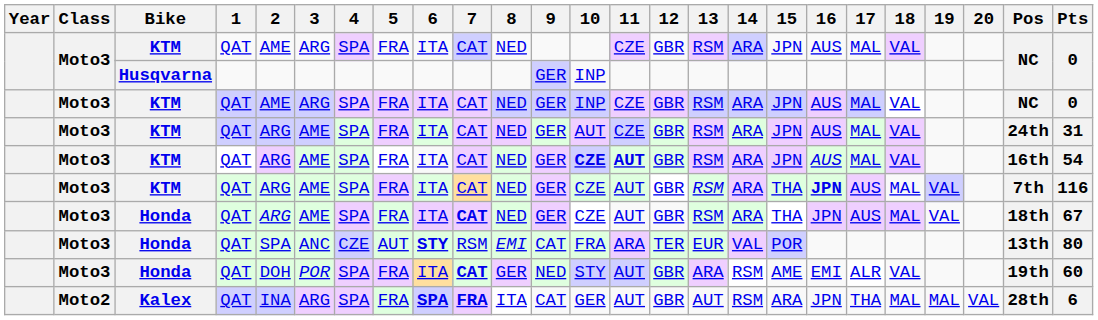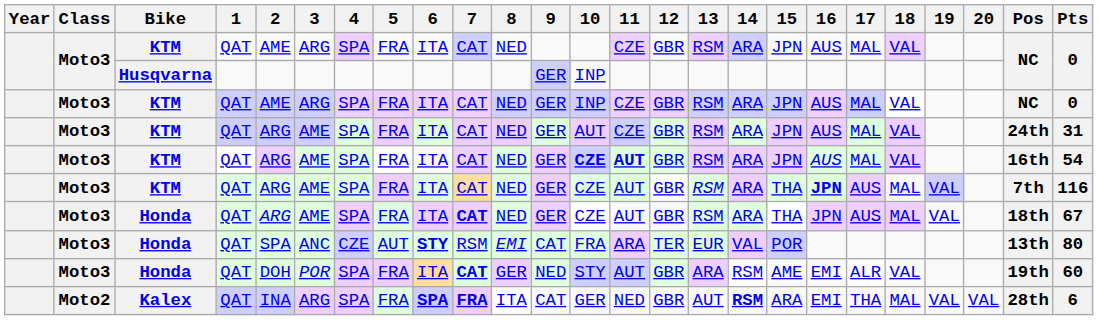 <table class="wikitable" style="text-align:center">
 <tr>
 <th>Year</th>
 <th>Class</th>
 <th>Bike</th>
 <th>1</th>
 <th>2</th>
 <th>3</th>
 <th>4</th>
 <th>5</th>
 <th>6</th>
 <th>7</th>
 <th>8</th>
 <th>9</th>
 <th>10</th>
 <th>11</th>
 <th>12</th>
 <th>13</th>
 <th>14</th>
 <th>15</th>
 <th>16</th>
 <th>17</th>
 <th>18</th>
 <th>19</th>
 <th>20</th>
 <th>Pos</th>
 <th>Pts</th>
 </tr>
 <tr>
 <th rowspan=2></th>
 <th rowspan=2>Moto3</th>
 <th><a href='#'>KTM</a></th>
 <td><a href='#'>QAT</a></td>
 <td><a href='#'>AME</a></td>
 <td><a href='#'>ARG</a></td>
 <td style="background:#efcfff;"><a href='#'>SPA</a><br></td>
 <td><a href='#'>FRA</a></td>
 <td><a href='#'>ITA</a></td>
 <td style="background:#CFCFFF;"><a href='#'>CAT</a><br></td>
 <td><a href='#'>NED</a></td>
 <td></td>
 <td></td>
 <td style="background:#efcfff;"><a href='#'>CZE</a><br></td>
 <td><a href='#'>GBR</a></td>
 <td style="background:#efcfff;"><a href='#'>RSM</a><br></td>
 <td style="background:#CFCFFF;"><a href='#'>ARA</a><br></td>
 <td><a href='#'>JPN</a></td>
 <td><a href='#'>AUS</a></td>
 <td><a href='#'>MAL</a></td>
 <td style="background:#efcfff;"><a href='#'>VAL</a><br></td>
 <td></td>
 <td></td>
 <th rowspan=2>NC</th>
 <th rowspan=2>0</th>
 </tr>
 <tr>
 <th><a href='#'>Husqvarna</a></th>
 <td></td>
 <td></td>
 <td></td>
 <td></td>
 <td></td>
 <td></td>
 <td></td>
 <td></td>
 <td style="background:#CFCFFF;"><a href='#'>GER</a><br></td>
 <td><a href='#'>INP</a></td>
 <td></td>
 <td></td>
 <td></td>
 <td></td>
 <td></td>
 <td></td>
 <td></td>
 <td></td>
 <td></td>
 </tr>
 <tr>
 <th></th>
 <th>Moto3</th>
 <th><a href='#'>KTM</a></th>
 <td style="background:#CFCFFF;"><a href='#'>QAT</a><br></td>
 <td style="background:#CFCFFF;"><a href='#'>AME</a><br></td>
 <td style="background:#CFCFFF;"><a href='#'>ARG</a><br></td>
 <td style="background:#efcfff;"><a href='#'>SPA</a><br></td>
 <td style="background:#efcfff;"><a href='#'>FRA</a><br></td>
 <td style="background:#efcfff;"><a href='#'>ITA</a><br></td>
 <td style="background:#efcfff;"><a href='#'>CAT</a><br></td>
 <td style="background:#CFCFFF;"><a href='#'>NED</a><br></td>
 <td style="background:#CFCFFF;"><a href='#'>GER</a><br></td>
 <td style="background:#CFCFFF;"><a href='#'>INP</a><br></td>
 <td style="background:#efcfff;"><a href='#'>CZE</a><br></td>
 <td style="background:#efcfff;"><a href='#'>GBR</a><br></td>
 <td style="background:#CFCFFF;"><a href='#'>RSM</a><br></td>
 <td style="background:#CFCFFF;"><a href='#'>ARA</a><br></td>
 <td style="background:#CFCFFF;"><a href='#'>JPN</a><br></td>
 <td style="background:#efcfff;"><a href='#'>AUS</a><br></td>
 <td style="background:#CFCFFF;"><a href='#'>MAL</a><br></td>
 <td style="background:#FFFFFF;"><a href='#'>VAL</a><br></td>
 <td></td>
 <td></td>
 <th>NC</th>
 <th>0</th>
 </tr>
 <tr>
 <th></th>
 <th>Moto3</th>
 <th><a href='#'>KTM</a></th>
 <td style="background:#CFCFFF;"><a href='#'>QAT</a><br></td>
 <td style="background:#CFCFFF;"><a href='#'>ARG</a><br></td>
 <td style="background:#CFCFFF;"><a href='#'>AME</a><br></td>
 <td style="background:#dfffdf;"><a href='#'>SPA</a><br></td>
 <td style="background:#efcfff;"><a href='#'>FRA</a><br></td>
 <td style="background:#dfffdf;"><a href='#'>ITA</a><br></td>
 <td style="background:#efcfff;"><a href='#'>CAT</a><br></td>
 <td style="background:#efcfff;"><a href='#'>NED</a><br></td>
 <td style="background:#dfffdf;"><a href='#'>GER</a><br></td>
 <td style="background:#efcfff;"><a href='#'>AUT</a><br></td>
 <td style="background:#CFCFFF;"><a href='#'>CZE</a><br></td>
 <td style="background:#dfffdf;"><a href='#'>GBR</a><br></td>
 <td style="background:#efcfff;"><a href='#'>RSM</a><br></td>
 <td style="background:#dfffdf;"><a href='#'>ARA</a><br></td>
 <td style="background:#efcfff;"><a href='#'>JPN</a><br></td>
 <td style="background:#efcfff;"><a href='#'>AUS</a><br></td>
 <td style="background:#dfffdf;"><a href='#'>MAL</a><br></td>
 <td style="background:#efcfff;"><a href='#'>VAL</a><br></td>
 <td></td>
 <td></td>
 <th>24th</th>
 <th>31</th>
 </tr>
 <tr>
 <th></th>
 <th>Moto3</th>
 <th><a href='#'>KTM</a></th>
 <td style="background:#ffffff;"><a href='#'>QAT</a><br></td>
 <td style="background:#efcfff;"><a href='#'>ARG</a><br></td>
 <td style="background:#dfffdf;"><a href='#'>AME</a><br></td>
 <td style="background:#dfffdf;"><a href='#'>SPA</a><br></td>
 <td style="background:#ffffff;"><a href='#'>FRA</a><br></td>
 <td><a href='#'>ITA</a></td>
 <td style="background:#efcfff;"><a href='#'>CAT</a><br></td>
 <td style="background:#dfffdf;"><a href='#'>NED</a><br></td>
 <td style="background:#efcfff;"><a href='#'>GER</a><br></td>
 <td style="background:#CFCFFF;"><strong><a href='#'>CZE</a></strong><br></td>
 <td style="background:#dfffdf;"><strong><a href='#'>AUT</a></strong><br></td>
 <td style="background:#dfffdf;"><a href='#'>GBR</a><br></td>
 <td style="background:#efcfff;"><a href='#'>RSM</a><br></td>
 <td style="background:#efcfff;"><a href='#'>ARA</a><br></td>
 <td style="background:#efcfff;"><a href='#'>JPN</a><br></td>
 <td style="background:#dfffdf;"><em><a href='#'>AUS</a></em><br></td>
 <td style="background:#dfffdf;"><a href='#'>MAL</a><br></td>
 <td style="background:#efcfff;"><a href='#'>VAL</a><br></td>
 <td></td>
 <td></td>
 <th>16th</th>
 <th>54</th>
 </tr>
 <tr>
 <th></th>
 <th>Moto3</th>
 <th><a href='#'>KTM</a></th>
 <td style="background:#DFFFDF;"><a href='#'>QAT</a><br></td>
 <td style="background:#DFFFDF;"><a href='#'>ARG</a><br></td>
 <td style="background:#DFFFDF;"><a href='#'>AME</a><br></td>
 <td style="background:#DFFFDF;"><a href='#'>SPA</a><br></td>
 <td style="background:#EFCFFF;"><a href='#'>FRA</a><br></td>
 <td style="background:#DFFFDF;"><a href='#'>ITA</a><br></td>
 <td style="background:#FFDF9F;"><a href='#'>CAT</a><br></td>
 <td style="background:#DFFFDF;"><a href='#'>NED</a><br></td>
 <td style="background:#EFCFFF;"><a href='#'>GER</a><br></td>
 <td style="background:#DFFFDF;"><a href='#'>CZE</a><br></td>
 <td style="background:#DFFFDF;"><a href='#'>AUT</a><br></td>
 <td style="background:#ffffff;"><a href='#'>GBR</a><br></td>
 <td style="background:#DFFFDF;"><em><a href='#'>RSM</a></em><br></td>
 <td style="background:#EFCFFF;"><a href='#'>ARA</a><br></td>
 <td style="background:#DFFFDF;"><a href='#'>THA</a><br></td>
 <td style="background:#DFFFDF;"><strong><a href='#'>JPN</a></strong><br></td>
 <td style="background:#EFCFFF;"><a href='#'>AUS</a><br></td>
 <td><a href='#'>MAL</a></td>
 <td style="background:#CFCFFF;"><a href='#'>VAL</a><br></td>
 <td></td>
 <th>7th</th>
 <th>116</th>
 </tr>
 <tr>
 <th></th>
 <th>Moto3</th>
 <th><a href='#'>Honda</a></th>
 <td style="background:#dfffdf;"><a href='#'>QAT</a><br></td>
 <td style="background:#dfffdf;"><em><a href='#'>ARG</a></em><br></td>
 <td style="background:#dfffdf;"><a href='#'>AME</a><br></td>
 <td style="background:#efcfff;"><a href='#'>SPA</a><br></td>
 <td style="background:#dfffdf;"><a href='#'>FRA</a><br></td>
 <td style="background:#efcfff;"><a href='#'>ITA</a><br></td>
 <td style="background:#efcfff;"><strong><a href='#'>CAT</a></strong><br></td>
 <td style="background:#dfffdf;"><a href='#'>NED</a><br></td>
 <td style="background:#efcfff;"><a href='#'>GER</a><br></td>
 <td style="background:#ffffff;"><a href='#'>CZE</a><br></td>
 <td><a href='#'>AUT</a></td>
 <td><a href='#'>GBR</a></td>
 <td style="background:#dfffdf;"><a href='#'>RSM</a><br></td>
 <td style="background:#dfffdf;"><a href='#'>ARA</a><br></td>
 <td style="background:#ffffff;"><a href='#'>THA</a><br></td>
 <td style="background:#efcfff;"><a href='#'>JPN</a><br></td>
 <td style="background:#efcfff;"><a href='#'>AUS</a><br></td>
 <td style="background:#efcfff;"><a href='#'>MAL</a><br></td>
 <td><a href='#'>VAL</a></td>
 <td></td>
 <th>18th</th>
 <th>67</th>
 </tr>
 <tr>
 <th></th>
 <th>Moto3</th>
 <th><a href='#'>Honda</a></th>
 <td style="background:#dfffdf;"><a href='#'>QAT</a><br></td>
 <td style="background:#dfffdf;"><a href='#'>SPA</a><br></td>
 <td style="background:#dfffdf;"><a href='#'>ANC</a><br></td>
 <td style="background:#cfcfff;"><a href='#'>CZE</a><br></td>
 <td style="background:#dfffdf;"><a href='#'>AUT</a><br></td>
 <td style="background:#dfffdf;"><strong><a href='#'>STY</a></strong><br></td>
 <td style="background:#dfffdf;"><a href='#'>RSM</a><br></td>
 <td style="background:#dfffdf;"><em><a href='#'>EMI</a></em><br></td>
 <td style="background:#dfffdf;"><a href='#'>CAT</a><br></td>
 <td style="background:#dfffdf;"><a href='#'>FRA</a><br></td>
 <td style="background:#efcfff;"><a href='#'>ARA</a><br></td>
 <td style="background:#dfffdf;"><a href='#'>TER</a><br></td>
 <td style="background:#dfffdf;"><a href='#'>EUR</a><br></td>
 <td style="background:#efcfff;"><a href='#'>VAL</a><br></td>
 <td style="background:#cfcfff;"><a href='#'>POR</a><br></td>
 <td></td>
 <td></td>
 <td></td>
 <td></td>
 <td></td>
 <th>13th</th>
 <th>80</th>
 </tr>
 <tr>
 <th></th>
 <th>Moto3</th>
 <th><a href='#'>Honda</a></th>
 <td style="background:#dfffdf;"><a href='#'>QAT</a><br></td>
 <td style="background:#dfffdf;"><a href='#'>DOH</a><br></td>
 <td style="background:#dfffdf;"><em><a href='#'>POR</a></em><br></td>
 <td style="background:#efcfff;"><a href='#'>SPA</a><br></td>
 <td style="background:#efcfff;"><a href='#'>FRA</a><br></td>
 <td style="background:#ffdf9f;"><a href='#'>ITA</a><br></td>
 <td style="background:#dfffdf;"><strong><a href='#'>CAT</a></strong><br></td>
 <td style="background:#efcfff;"><a href='#'>GER</a><br></td>
 <td style="background:#dfffdf;"><a href='#'>NED</a><br></td>
 <td style="background:#cfcfff;"><a href='#'>STY</a><br></td>
 <td style="background:#cfcfff;"><a href='#'>AUT</a><br></td>
 <td style="background:#dfffdf;"><a href='#'>GBR</a><br></td>
 <td style="background:#efcfff;"><a href='#'>ARA</a><br></td>
 <td style="background:#ffffff;"><a href='#'>RSM</a><br></td>
 <td><a href='#'>AME</a></td>
 <td><a href='#'>EMI</a></td>
 <td style="background:#ffffff;"><a href='#'>ALR</a><br></td>
 <td><a href='#'>VAL</a></td>
 <td></td>
 <td></td>
 <th style="background:#;">19th</th>
 <th style="background:#;">60</th>
 </tr>
 <tr>
 <th align="left"></th>
 <th align="left">Moto2</th>
 <th align="left"><a href='#'>Kalex</a></th>
 <td style="background:#cfcfff;"><a href='#'>QAT</a><br></td>
 <td style="background:#cfcfff;"><a href='#'>INA</a><br></td>
 <td style="background:#efcfff;"><a href='#'>ARG</a><br></td>
 <td style="background:#efcfff;"><a href='#'>SPA</a><br></td>
 <td style="background:#dfffdf;"><a href='#'>FRA</a><br></td>
 <td style="background:#cfcfff;"><strong><a href='#'>SPA</a><br></strong></td>
 <td style="background:#efcfff;"><strong><a href='#'>FRA</a><br></strong></td>
 <td style="background:#ffffff;"><a href='#'>ITA</a><br></td>
 <td><a href='#'>CAT</a></td>
 <td><a href='#'>GER</a></td>
-<td><a href='#'>AUT</a></td>
+<td><a href='#'>NED</a></td>
 <td><a href='#'>GBR</a></td>
 <td><a href='#'>AUT</a></td>
-<td><a href='#'>RSM</a></td>
+<td><strong><a href='#'>RSM</a></strong></td>
 <td><a href='#'>ARA</a></td>
-<td><a href='#'>JPN</a></td>
+<td><a href='#'>EMI</a></td>
 <td><a href='#'>THA</a></td>
 <td><a href='#'>MAL</a></td>
-<td><a href='#'>MAL</a></td>
+<td><a href='#'>VAL</a></td>
 <td><a href='#'>VAL</a></td>
 <th>28th</th>
 <th>6</th>
 </tr>
 </table>
